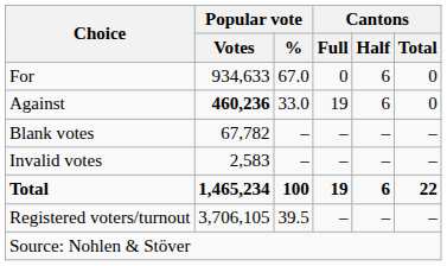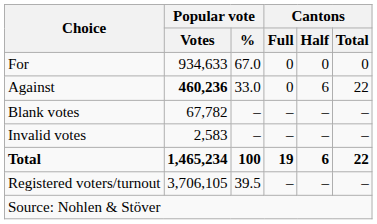 <table class=wikitable style=text-align:right>
 <tr>
 <th rowspan=2>Choice</th>
 <th colspan=2>Popular vote</th>
 <th colspan=3>Cantons</th>
 </tr>
 <tr>
 <th>Votes</th>
 <th>%</th>
 <th>Full</th>
 <th>Half</th>
 <th>Total</th>
 </tr>
 <tr>
 <td align=left>For</td>
 <td>934,633</td>
 <td>67.0</td>
 <td>0</td>
-<td>6</td>
+<td>0</td>
 <td>0</td>
 </tr>
 <tr>
 <td align=left>Against</td>
 <td><strong>460,236</strong></td>
 <td>33.0</td>
-<td>19</td>
+<td>0</td>
 <td>6</td>
-<td>0</td>
+<td>22</td>
 </tr>
 <tr>
 <td align=left>Blank votes</td>
 <td>67,782</td>
 <td>–</td>
 <td>–</td>
 <td>–</td>
 <td>–</td>
 </tr>
 <tr>
 <td align=left>Invalid votes</td>
 <td>2,583</td>
 <td>–</td>
 <td>–</td>
 <td>–</td>
 <td>–</td>
 </tr>
 <tr>
 <td align=left><strong>Total</strong></td>
 <td><strong>1,465,234</strong></td>
 <td><strong>100</strong></td>
 <td><strong>19</strong></td>
 <td><strong>6</strong></td>
 <td><strong>22</strong></td>
 </tr>
 <tr>
 <td align=left>Registered voters/turnout</td>
 <td>3,706,105</td>
 <td>39.5</td>
 <td>–</td>
 <td>–</td>
 <td>–</td>
 </tr>
 <tr>
 <td align=left colspan=6>Source: Nohlen & Stöver</td>
 </tr>
 </table>
